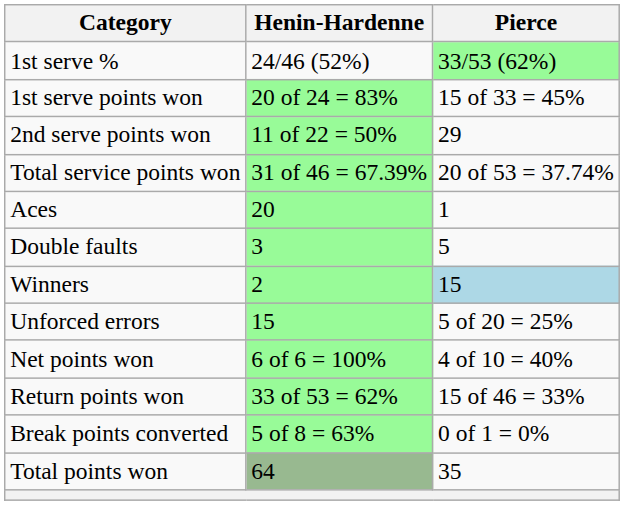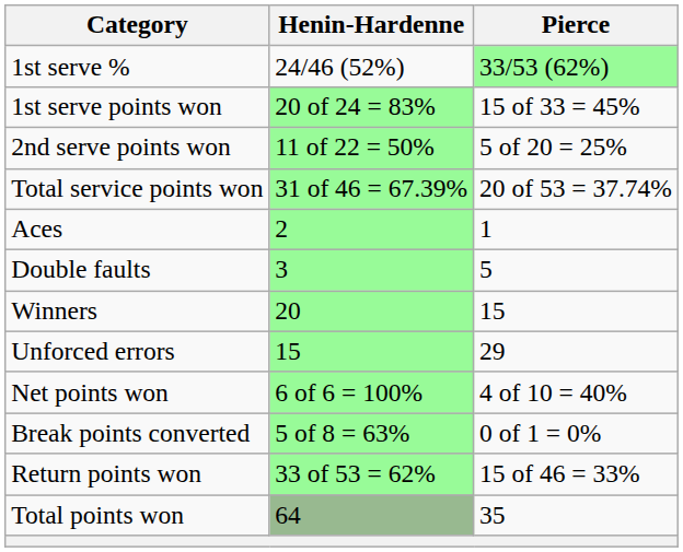 <table class="wikitable">
 <tr>
 <th>Category</th>
 <th> Henin-Hardenne</th>
 <th> Pierce</th>
 </tr>
 <tr>
 <td>1st serve %</td>
 <td>24/46 (52%)</td>
 <td bgcolor=98FB98>33/53 (62%)</td>
 </tr>
 <tr>
 <td>1st serve points won</td>
 <td bgcolor=98FB98>20 of 24 = 83%</td>
 <td>15 of 33 = 45%</td>
 </tr>
 <tr>
 <td>2nd serve points won</td>
 <td bgcolor=98FB98>11 of 22 = 50%</td>
-<td>29</td>
+<td>5 of 20 = 25%</td>
 </tr>
 <tr>
 <td>Total service points won</td>
 <td bgcolor=98FB98>31 of 46 = 67.39%</td>
 <td>20 of 53 = 37.74%</td>
 </tr>
 <tr>
 <td>Aces</td>
-<td bgcolor=98FB98>20</td>
+<td bgcolor=98FB98>2</td>
 <td>1</td>
 </tr>
 <tr>
 <td>Double faults</td>
 <td bgcolor=98FB98>3</td>
 <td>5</td>
 </tr>
 <tr>
 <td>Winners</td>
-<td bgcolor=98FB98>2</td>
-<td style="background: lightblue;">15</td>
+<td bgcolor=98FB98>20</td>
+<td>15</td>
 </tr>
 <tr>
 <td>Unforced errors</td>
 <td bgcolor=98FB98>15</td>
-<td>5 of 20 = 25%</td>
+<td>29</td>
 </tr>
 <tr>
 <td>Net points won</td>
 <td bgcolor=98FB98>6 of 6 = 100%</td>
 <td>4 of 10 = 40%</td>
 </tr>
 <tr>
+<td>Break points converted</td>
+<td bgcolor=98FB98>5 of 8 = 63%</td>
+<td>0 of 1 = 0%</td>
+</tr>
+<tr>
 <td>Return points won</td>
 <td bgcolor=98FB98>33 of 53 = 62%</td>
 <td>15 of 46 = 33%</td>
-</tr>
-<tr>
-<td>Break points converted</td>
-<td bgcolor=98FB98>5 of 8 = 63%</td>
-<td>0 of 1 = 0%</td>
 </tr>
 <tr>
 <td>Total points won</td>
 <td bgcolor=98FB989>64</td>
 <td>35</td>
 </tr>
 <tr>
 <th colspan=3></th>
 </tr>
 </table>
